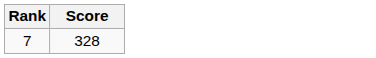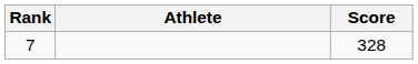 <table class="wikitable" style="text-align:center">
 <tr>
 <th width=40>Rank</th>
+<th width=250>Athlete</th>
 <th width=70>Score</th>
 </tr>
 <tr>
 <td>7</td>
+<td align=left></td>
 <td>328</td>
 </tr>
 </table>
